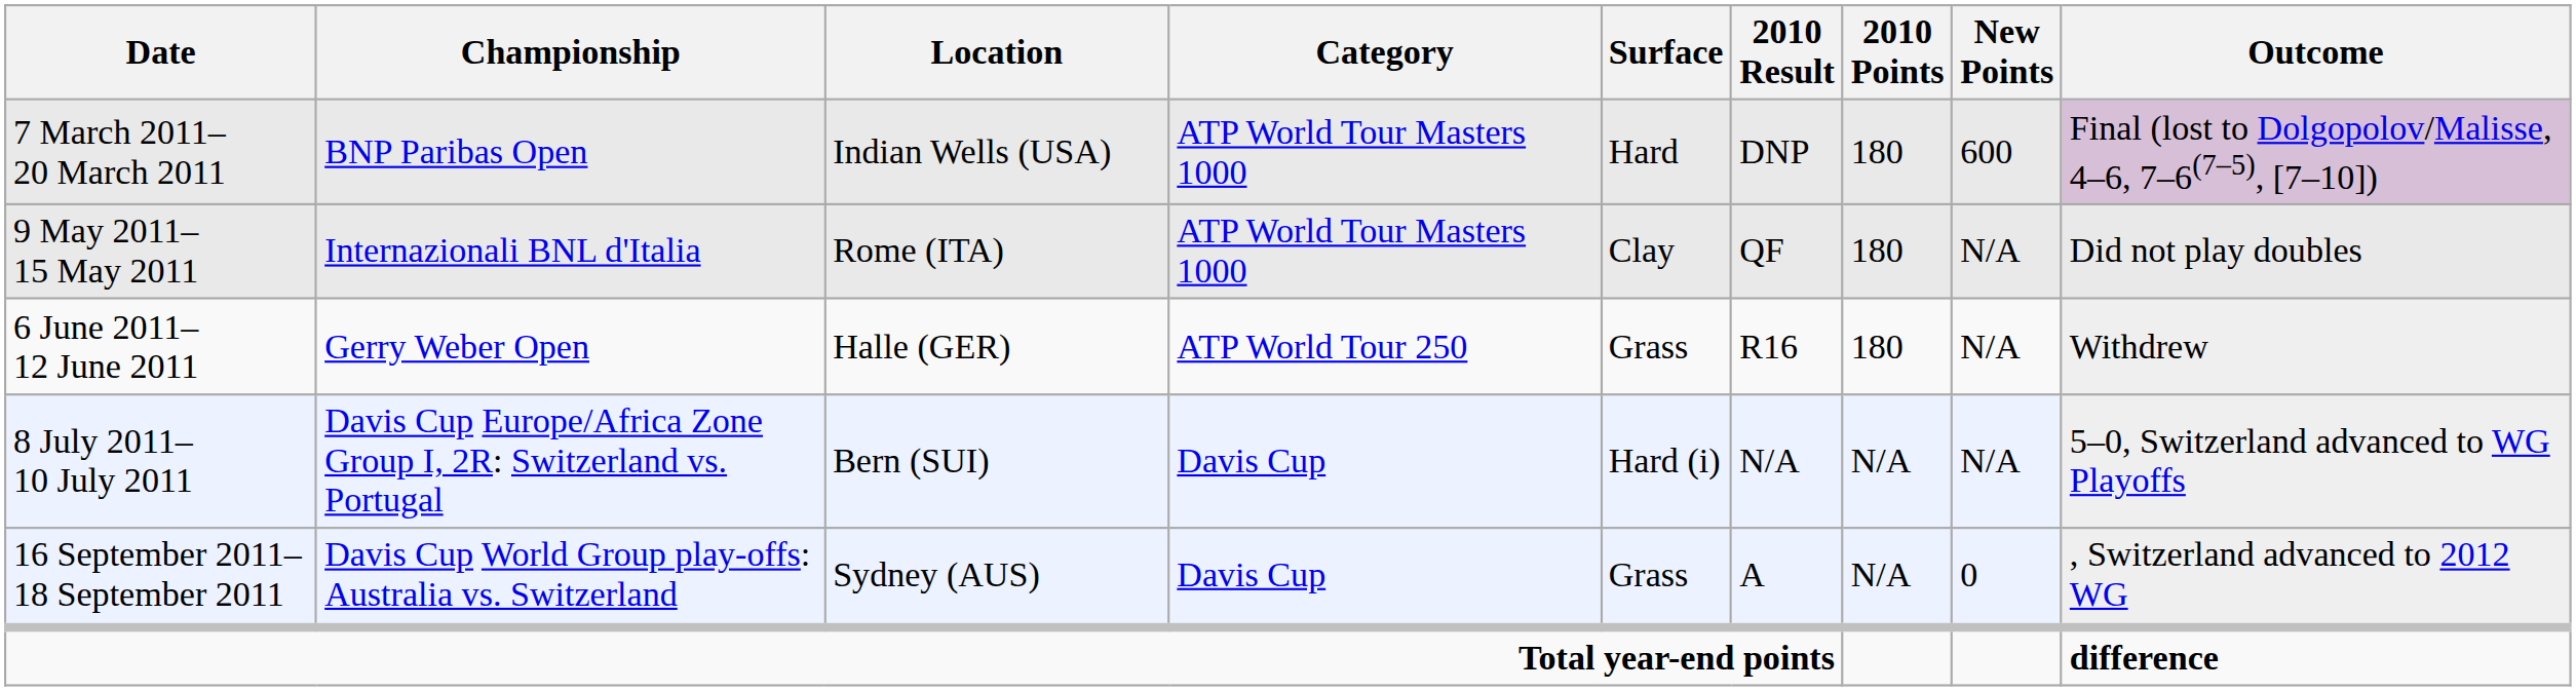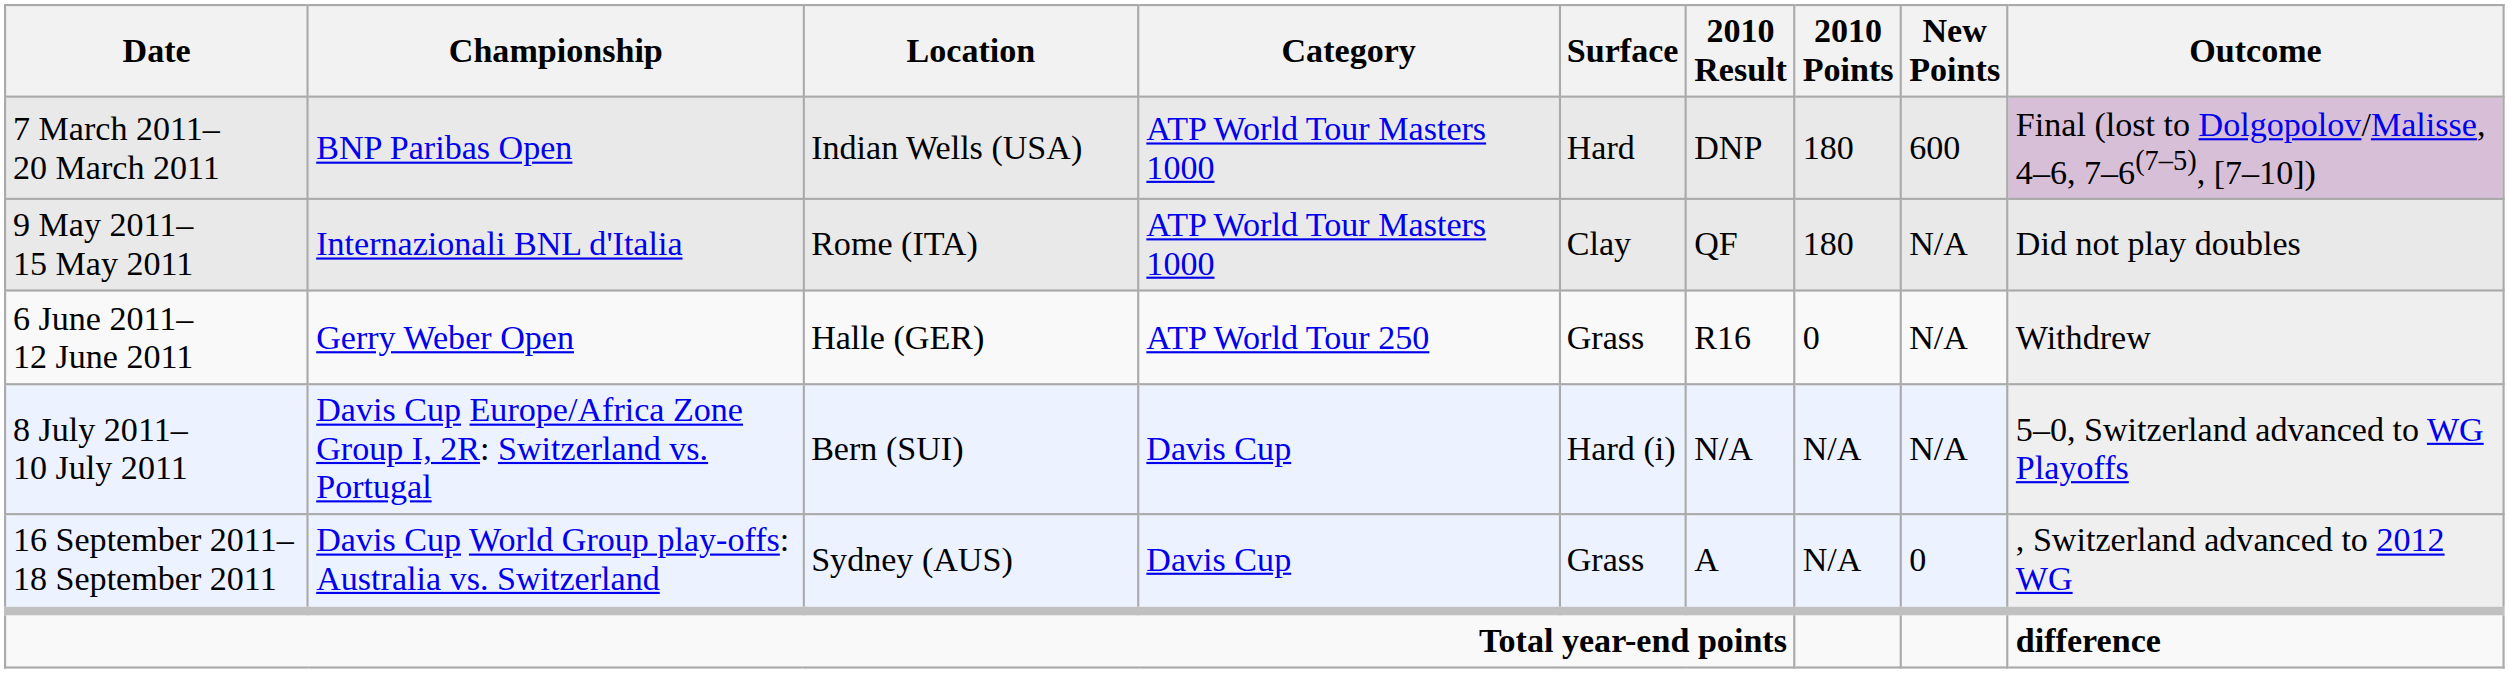 <table class="wikitable">
 <tr>
 <th width=135>Date</th>
 <th width=225>Championship</th>
 <th width=150>Location</th>
 <th width=190>Category</th>
 <th width=50>Surface</th>
 <th width=40>2010 Result</th>
 <th width=40>2010 Points</th>
 <th width=40>New Points</th>
 <th width=225>Outcome</th>
 </tr>
 <tr style="background:#E9E9E9;">
 <td>7 March 2011–<br>20 March 2011</td>
 <td><a href='#'>BNP Paribas Open</a></td>
 <td>Indian Wells (USA)</td>
 <td><a href='#'>ATP World Tour Masters 1000</a></td>
 <td>Hard</td>
 <td>DNP</td>
 <td>180</td>
 <td>600</td>
 <td style="background:thistle;">Final (lost to <a href='#'>Dolgopolov</a>/<a href='#'>Malisse</a>, 4–6, 7–6<sup>(7–5)</sup>, [7–10])</td>
 </tr>
 <tr style="background:#E9E9E9;">
 <td>9 May 2011–<br>15 May 2011</td>
 <td><a href='#'>Internazionali BNL d'Italia</a></td>
 <td>Rome (ITA)</td>
 <td><a href='#'>ATP World Tour Masters 1000</a></td>
 <td>Clay</td>
 <td>QF</td>
 <td>180</td>
 <td>N/A</td>
 <td>Did not play doubles</td>
 </tr>
 <tr>
 <td>6 June 2011–<br>12 June 2011</td>
 <td><a href='#'>Gerry Weber Open</a></td>
 <td>Halle (GER)</td>
 <td><a href='#'>ATP World Tour 250</a></td>
 <td>Grass</td>
 <td>R16</td>
-<td>180</td>
+<td>0</td>
 <td>N/A</td>
 <td style="background:#efefef;">Withdrew</td>
 </tr>
 <tr style="background:#ECF2FF;">
 <td>8 July 2011–<br>10 July 2011</td>
 <td><a href='#'>Davis Cup</a> <a href='#'>Europe/Africa Zone Group I, 2R</a>: <a href='#'>Switzerland vs. Portugal</a></td>
 <td>Bern (SUI)</td>
 <td><a href='#'>Davis Cup</a></td>
 <td>Hard (i)</td>
 <td>N/A</td>
 <td>N/A</td>
 <td>N/A</td>
 <td style="background:#efefef;"> 5–0, Switzerland advanced to <a href='#'>WG Playoffs</a></td>
 </tr>
 <tr style="background:#ECF2FF;">
 <td>16 September 2011–<br>18 September 2011</td>
 <td><a href='#'>Davis Cup</a> <a href='#'>World Group play-offs</a>:<br> <a href='#'>Australia vs. Switzerland</a></td>
 <td>Sydney (AUS)</td>
 <td><a href='#'>Davis Cup</a></td>
 <td>Grass</td>
 <td>A</td>
 <td>N/A</td>
 <td>0</td>
 <td style="background:#efefef;">, Switzerland advanced to <a href='#'>2012 WG</a></td>
 </tr>
 <tr style="border-top:4px solid silver;">
 <td colspan=6 align=right><strong>Total year-end points</strong></td>
 <td></td>
 <td></td>
 <td>  <strong>difference</strong></td>
 </tr>
 </table>
